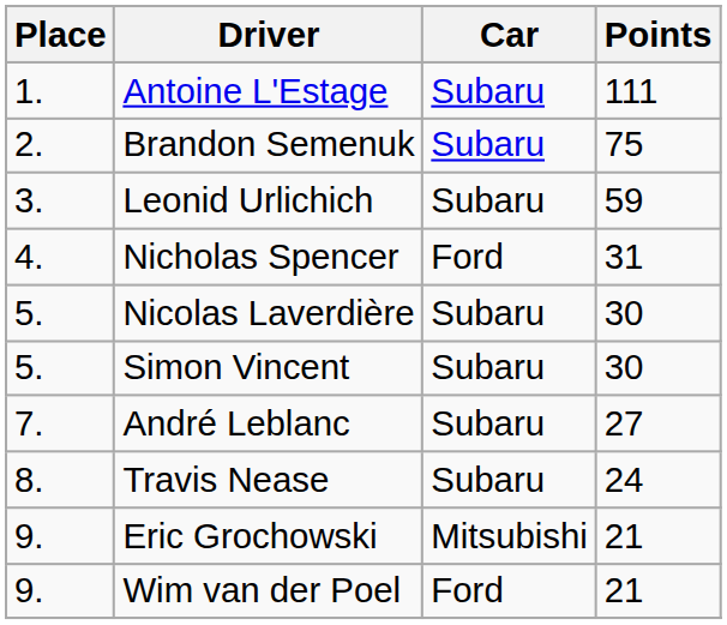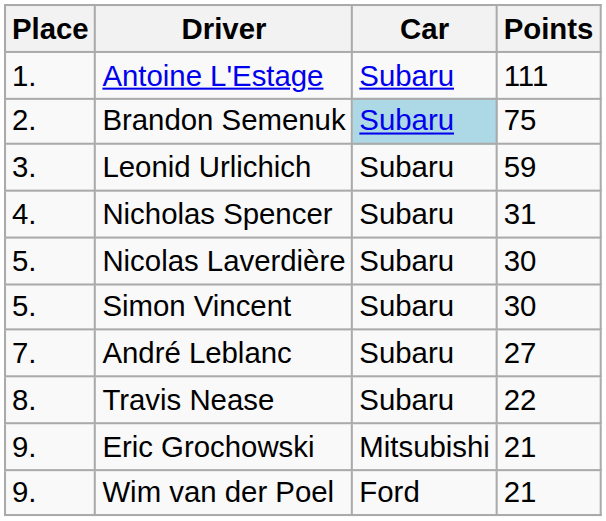 <table class="wikitable sortable" style="font-size: 90%;">
 <tr>
 <th>Place</th>
 <th>Driver</th>
 <th>Car</th>
 <th>Points</th>
 </tr>
 <tr>
 <td>1.</td>
 <td><a href='#'>Antoine L'Estage</a></td>
 <td><a href='#'>Subaru</a></td>
 <td>111</td>
 </tr>
 <tr>
 <td>2.</td>
 <td>Brandon Semenuk</td>
-<td><a href='#'>Subaru</a></td>
+<td style="background: lightblue;"><a href='#'>Subaru</a></td>
 <td>75</td>
 </tr>
 <tr>
 <td>3.</td>
 <td>Leonid Urlichich</td>
 <td>Subaru</td>
 <td>59</td>
 </tr>
 <tr>
 <td>4.</td>
 <td>Nicholas Spencer</td>
-<td>Ford</td>
+<td>Subaru</td>
 <td>31</td>
 </tr>
 <tr>
 <td>5.</td>
 <td>Nicolas Laverdière</td>
 <td>Subaru</td>
 <td>30</td>
 </tr>
 <tr>
 <td>5.</td>
 <td>Simon Vincent</td>
 <td>Subaru</td>
 <td>30</td>
 </tr>
 <tr>
 <td>7.</td>
 <td>André Leblanc</td>
 <td>Subaru</td>
 <td>27</td>
 </tr>
 <tr>
 <td>8.</td>
 <td>Travis Nease</td>
 <td>Subaru</td>
-<td>24</td>
+<td>22</td>
 </tr>
 <tr>
 <td>9.</td>
 <td>Eric Grochowski</td>
 <td>Mitsubishi</td>
 <td>21</td>
 </tr>
 <tr>
 <td>9.</td>
 <td>Wim van der Poel</td>
 <td>Ford</td>
 <td>21</td>
 </tr>
 <tr>
 </tr>
 </table>
